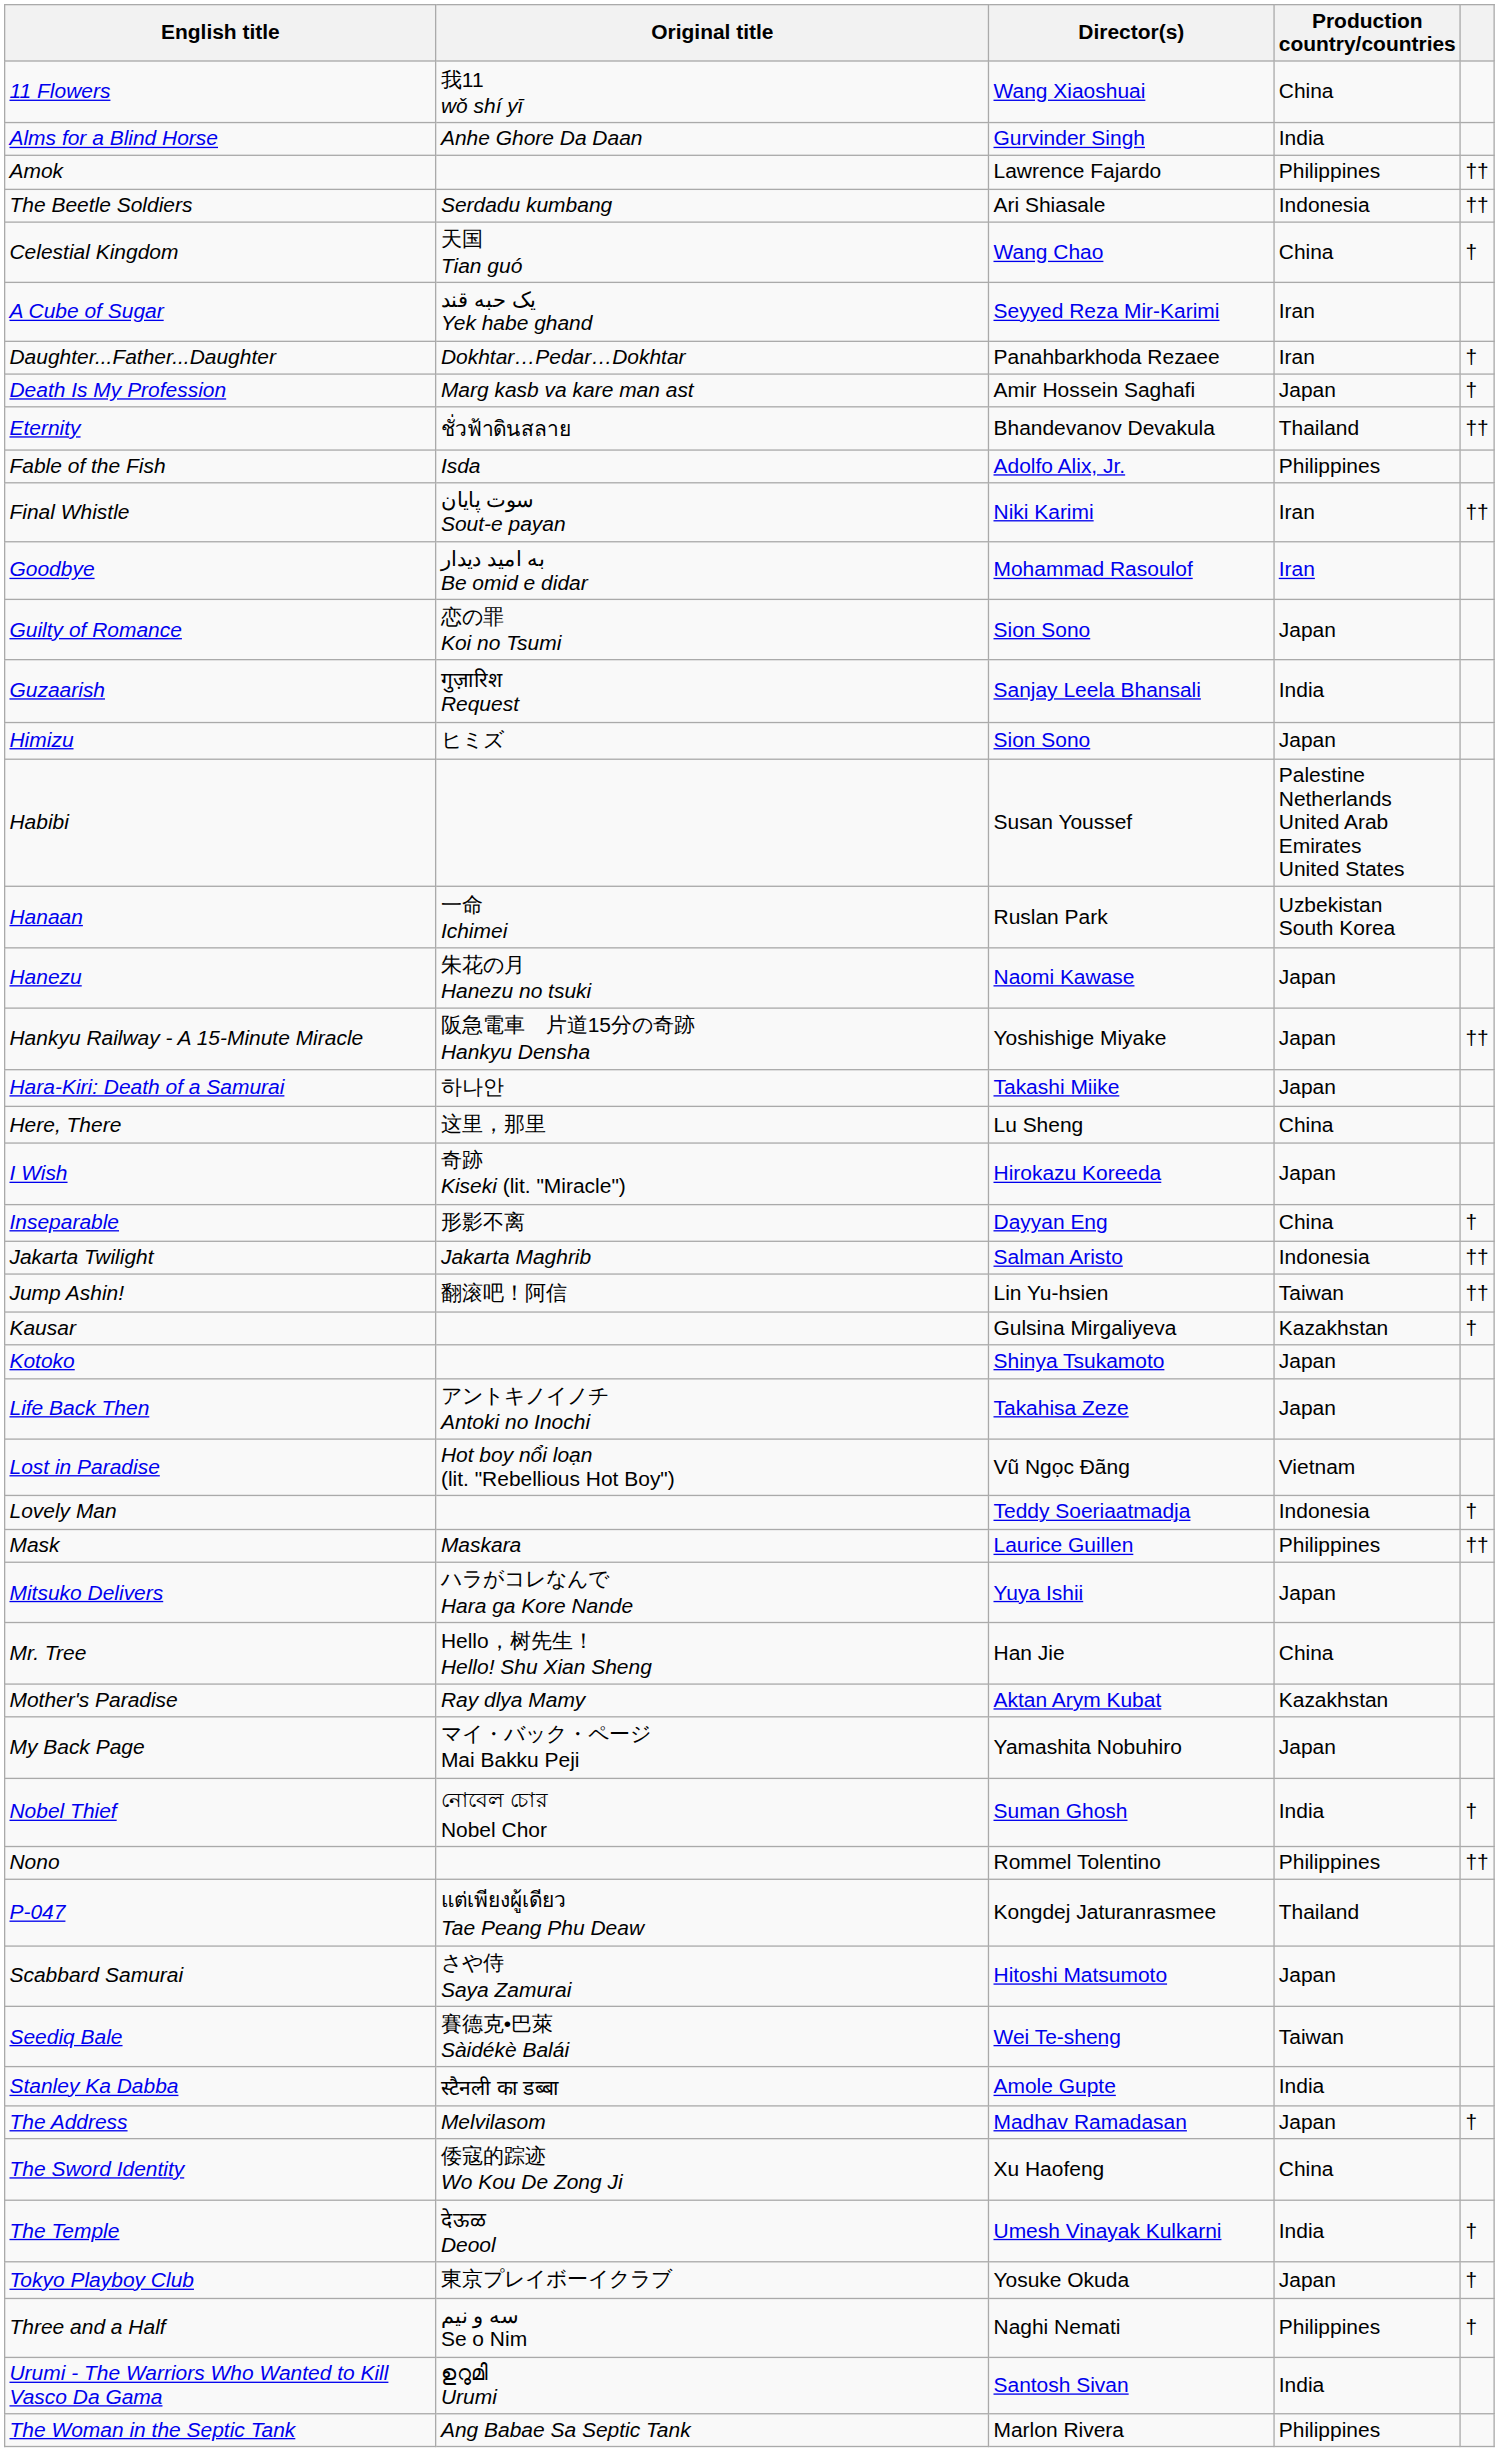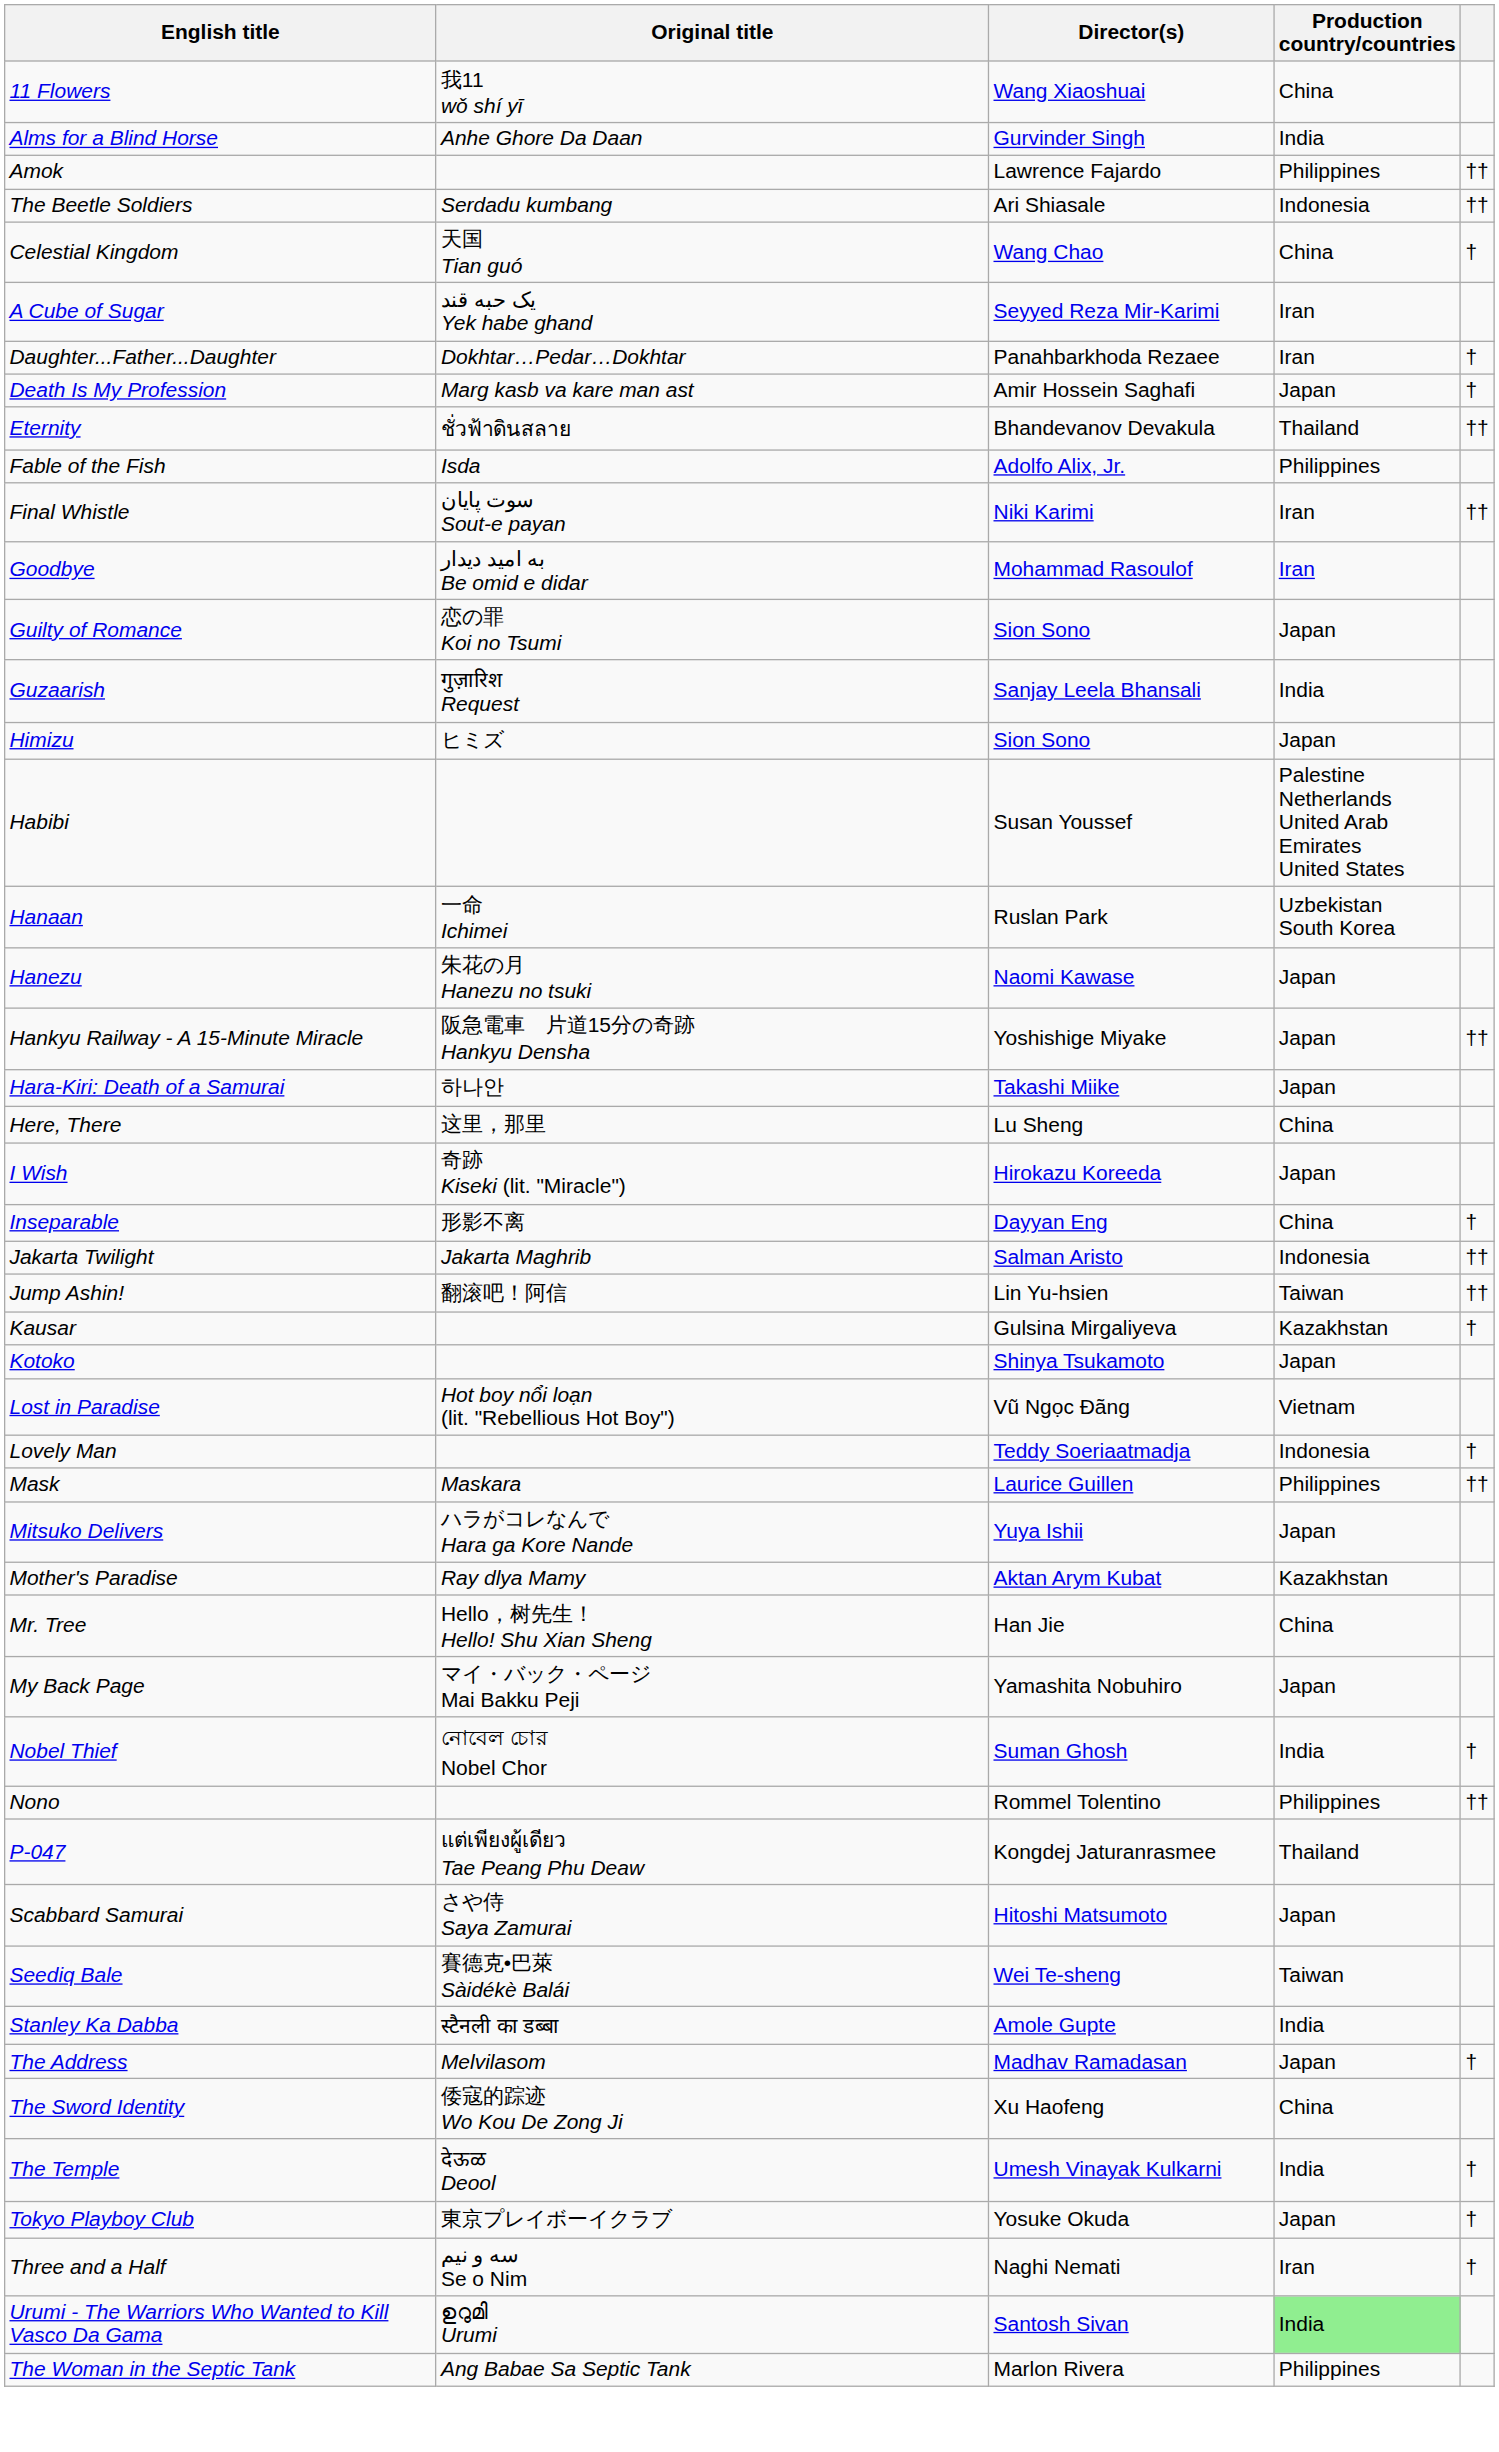 <table class="sortable wikitable" width="90%" cellpadding="5">
 <tr>
 <th width="30%">English title</th>
 <th width="40%">Original title</th>
 <th width="20%">Director(s)</th>
 <th width="10%">Production country/countries</th>
 <th width="3%"></th>
 </tr>
 <tr>
 <td><em><a href='#'>11 Flowers</a></em></td>
 <td>我11<br><em>wǒ shí yī</em></td>
 <td><a href='#'>Wang Xiaoshuai</a></td>
 <td>China</td>
 <td></td>
 </tr>
 <tr>
 <td><em><a href='#'>Alms for a Blind Horse</a></em></td>
 <td><em>Anhe Ghore Da Daan </em></td>
 <td><a href='#'>Gurvinder Singh</a></td>
 <td>India</td>
 <td></td>
 </tr>
 <tr>
 <td><em>Amok</em></td>
 <td></td>
 <td>Lawrence Fajardo</td>
 <td>Philippines</td>
 <td>††</td>
 </tr>
 <tr>
 <td><em>The Beetle Soldiers</em></td>
 <td><em>Serdadu kumbang</em></td>
 <td>Ari Shiasale</td>
 <td>Indonesia</td>
 <td>††</td>
 </tr>
 <tr>
 <td><em>Celestial Kingdom</em></td>
 <td>天国<br><em>Tian guó</em></td>
 <td><a href='#'>Wang Chao</a></td>
 <td>China</td>
 <td>†</td>
 </tr>
 <tr>
 <td><em><a href='#'>A Cube of Sugar</a></em></td>
 <td>یک حبه قند<br><em>Yek habe ghand</em></td>
 <td><a href='#'>Seyyed Reza Mir-Karimi</a></td>
 <td>Iran</td>
 <td></td>
 </tr>
 <tr>
 <td><em>Daughter...Father...Daughter</em></td>
 <td><em>Dokhtar…Pedar…Dokhtar</em></td>
 <td>Panahbarkhoda Rezaee</td>
 <td>Iran</td>
 <td>†</td>
 </tr>
 <tr>
 <td><em><a href='#'>Death Is My Profession</a></em></td>
 <td><em>Marg kasb va kare man ast</em></td>
 <td>Amir Hossein Saghafi</td>
 <td>Japan</td>
 <td>†</td>
 </tr>
 <tr>
 <td><em><a href='#'>Eternity</a></em></td>
 <td>ชั่วฟ้าดินสลาย</td>
 <td>Bhandevanov Devakula</td>
 <td>Thailand</td>
 <td>††</td>
 </tr>
 <tr>
 <td><em>Fable of the Fish</em></td>
 <td><em>Isda</em></td>
 <td><a href='#'>Adolfo Alix, Jr.</a></td>
 <td>Philippines</td>
 <td></td>
 </tr>
 <tr>
 <td><em>Final Whistle</em></td>
 <td>سوت پایان<br><em>Sout-e payan</em></td>
 <td><a href='#'>Niki Karimi</a></td>
 <td>Iran</td>
 <td>††</td>
 </tr>
 <tr>
 <td><em><a href='#'>Goodbye</a></em></td>
 <td>به امید دیدار<br><em>Be omid e didar</em></td>
 <td><a href='#'>Mohammad Rasoulof</a></td>
 <td><a href='#'>Iran</a></td>
 <td></td>
 </tr>
 <tr>
 <td><em><a href='#'>Guilty of Romance</a></em></td>
 <td>恋の罪<br><em>Koi no Tsumi</em></td>
 <td><a href='#'>Sion Sono</a></td>
 <td>Japan</td>
 <td></td>
 </tr>
 <tr>
 <td><em><a href='#'>Guzaarish</a></em></td>
 <td>गुज़ारिश<br><em>Request</em></td>
 <td><a href='#'>Sanjay Leela Bhansali</a></td>
 <td>India</td>
 <td></td>
 </tr>
 <tr>
 <td><em><a href='#'>Himizu</a></em></td>
 <td>ヒミズ</td>
 <td><a href='#'>Sion Sono</a></td>
 <td>Japan</td>
 <td></td>
 </tr>
 <tr>
 <td><em>Habibi</em></td>
 <td></td>
 <td>Susan Youssef</td>
 <td>Palestine<br>Netherlands<br>United Arab Emirates<br>United States</td>
 <td></td>
 </tr>
 <tr>
 <td><em><a href='#'>Hanaan</a></em></td>
 <td>一命<br><em>Ichimei</em></td>
 <td>Ruslan Park</td>
 <td>Uzbekistan<br>South Korea</td>
 <td></td>
 </tr>
 <tr>
 <td><em><a href='#'>Hanezu</a></em></td>
 <td>朱花の月<br><em>Hanezu no tsuki</em></td>
 <td><a href='#'>Naomi Kawase</a></td>
 <td>Japan</td>
 <td></td>
 </tr>
 <tr>
 <td><em>Hankyu Railway - A 15-Minute Miracle</em></td>
 <td>阪急電車　片道15分の奇跡<br><em>Hankyu Densha</em></td>
 <td>Yoshishige Miyake</td>
 <td>Japan</td>
 <td>††</td>
 </tr>
 <tr>
 <td><em><a href='#'>Hara-Kiri: Death of a Samurai</a></em></td>
 <td>하나안</td>
 <td><a href='#'>Takashi Miike</a></td>
 <td>Japan</td>
 <td></td>
 </tr>
 <tr>
 <td><em>Here, There</em></td>
 <td>这里，那里</td>
 <td>Lu Sheng</td>
 <td>China</td>
 <td></td>
 </tr>
 <tr>
 <td><em><a href='#'>I Wish</a></em></td>
 <td>奇跡<br><em>Kiseki</em> (lit. "Miracle")</td>
 <td><a href='#'>Hirokazu Koreeda</a></td>
 <td>Japan</td>
 <td></td>
 </tr>
 <tr>
 <td><em><a href='#'>Inseparable</a></em></td>
 <td>形影不离</td>
 <td><a href='#'>Dayyan Eng</a></td>
 <td>China</td>
 <td>†</td>
 </tr>
 <tr>
 <td><em>Jakarta Twilight</em></td>
 <td><em>Jakarta Maghrib</em></td>
 <td><a href='#'>Salman Aristo</a></td>
 <td>Indonesia</td>
 <td>††</td>
 </tr>
 <tr>
 <td><em>Jump Ashin!</em></td>
 <td>翻滚吧！阿信</td>
 <td>Lin Yu-hsien</td>
 <td>Taiwan</td>
 <td>††</td>
 </tr>
 <tr>
 <td><em>Kausar</em></td>
 <td></td>
 <td>Gulsina Mirgaliyeva</td>
 <td>Kazakhstan</td>
 <td>†</td>
 </tr>
 <tr>
 <td><em><a href='#'>Kotoko</a></em></td>
 <td></td>
 <td><a href='#'>Shinya Tsukamoto</a></td>
 <td>Japan</td>
 <td></td>
 </tr>
 <tr>
-<td><em><a href='#'>Life Back Then</a></em></td>
-<td>アントキノイノチ<br><em>Antoki no Inochi</em></td>
-<td><a href='#'>Takahisa Zeze</a></td>
-<td>Japan</td>
-<td></td>
-</tr>
-<tr>
 <td><em><a href='#'>Lost in Paradise</a></em></td>
 <td><em>Hot boy nổi loạn</em><br>(lit. "Rebellious Hot Boy")</td>
 <td>Vũ Ngọc Đãng</td>
 <td>Vietnam</td>
 <td></td>
 </tr>
 <tr>
 <td><em>Lovely Man</em></td>
 <td></td>
 <td><a href='#'>Teddy Soeriaatmadja</a></td>
 <td>Indonesia</td>
 <td>†</td>
 </tr>
 <tr>
 <td><em>Mask</em></td>
 <td><em>Maskara</em></td>
 <td><a href='#'>Laurice Guillen</a></td>
 <td>Philippines</td>
 <td>††</td>
 </tr>
 <tr>
 <td><em><a href='#'>Mitsuko Delivers</a></em></td>
 <td>ハラがコレなんで<br><em>Hara ga Kore Nande</em></td>
 <td><a href='#'>Yuya Ishii</a></td>
 <td>Japan</td>
 <td></td>
 </tr>
 <tr>
+<td><em>Mother's Paradise</em></td>
+<td><em>Ray dlya Mamy</em></td>
+<td><a href='#'>Aktan Arym Kubat</a></td>
+<td>Kazakhstan</td>
+<td></td>
+</tr>
+<tr>
 <td><em>Mr. Tree</em></td>
 <td>Hello，树先生！<br><em>Hello! Shu Xian Sheng</em></td>
 <td>Han Jie</td>
 <td>China</td>
-<td></td>
-</tr>
-<tr>
-<td><em>Mother's Paradise</em></td>
-<td><em>Ray dlya Mamy</em></td>
-<td><a href='#'>Aktan Arym Kubat</a></td>
-<td>Kazakhstan</td>
 <td></td>
 </tr>
 <tr>
 <td><em>My Back Page</em></td>
 <td>マイ・バック・ページ<br>Mai Bakku Peji</td>
 <td>Yamashita Nobuhiro</td>
 <td>Japan</td>
 <td></td>
 </tr>
 <tr>
 <td><em><a href='#'>Nobel Thief</a></em></td>
 <td>নোবেল চোর<br>Nobel Chor</td>
 <td><a href='#'>Suman Ghosh</a></td>
 <td>India</td>
 <td>†</td>
 </tr>
 <tr>
 <td><em>Nono</em></td>
 <td></td>
 <td>Rommel Tolentino</td>
 <td>Philippines</td>
 <td>††</td>
 </tr>
 <tr>
 <td><em><a href='#'>P-047</a></em></td>
 <td>แต่เพียงผู้เดียว<br><em>Tae Peang Phu Deaw</em></td>
 <td>Kongdej Jaturanrasmee</td>
 <td>Thailand</td>
 <td></td>
 </tr>
 <tr>
 <td><em>Scabbard Samurai</em></td>
 <td>さや侍<br><em>Saya Zamurai</em></td>
 <td><a href='#'>Hitoshi Matsumoto</a></td>
 <td>Japan</td>
 <td></td>
 </tr>
 <tr>
 <td><em><a href='#'>Seediq Bale</a></em></td>
 <td>賽德克•巴萊<br><em>Sàidékè Balái</em></td>
 <td><a href='#'>Wei Te-sheng</a></td>
 <td>Taiwan</td>
 <td></td>
 </tr>
 <tr>
 <td><em><a href='#'>Stanley Ka Dabba</a></em></td>
 <td>स्टैनली का डब्बा</td>
 <td><a href='#'>Amole Gupte</a></td>
 <td>India</td>
 <td></td>
 </tr>
 <tr>
 <td><em><a href='#'>The Address</a></em></td>
 <td><em>Melvilasom</em></td>
 <td><a href='#'>Madhav Ramadasan</a></td>
 <td>Japan</td>
 <td>†</td>
 </tr>
 <tr>
 <td><em><a href='#'>The Sword Identity</a></em></td>
 <td>倭寇的踪迹<br><em>Wo Kou De Zong Ji</em></td>
 <td>Xu Haofeng</td>
 <td>China</td>
 <td></td>
 </tr>
 <tr>
 <td><em><a href='#'>The Temple</a></em></td>
 <td>देऊळ<br><em>Deool</em></td>
 <td><a href='#'>Umesh Vinayak Kulkarni</a></td>
 <td>India</td>
 <td>†</td>
 </tr>
 <tr>
 <td><em><a href='#'>Tokyo Playboy Club</a></em></td>
 <td>東京プレイボーイクラブ</td>
 <td>Yosuke Okuda</td>
 <td>Japan</td>
 <td>†</td>
 </tr>
 <tr>
 <td><em>Three and a Half</em></td>
 <td>سه و نیم<br>Se o Nim</td>
 <td>Naghi Nemati</td>
-<td>Philippines</td>
+<td>Iran</td>
 <td>†</td>
 </tr>
 <tr>
 <td><em><a href='#'>Urumi - The Warriors Who Wanted to Kill Vasco Da Gama</a></em></td>
 <td>ഉറുമി<br><em>Urumi</em></td>
 <td><a href='#'>Santosh Sivan</a></td>
-<td>India</td>
+<td style="background: lightgreen;">India</td>
 <td></td>
 </tr>
 <tr>
 <td><em><a href='#'>The Woman in the Septic Tank</a></em></td>
 <td><em>Ang Babae Sa Septic Tank</em></td>
 <td>Marlon Rivera</td>
 <td>Philippines</td>
 <td></td>
 </tr>
 </table>
